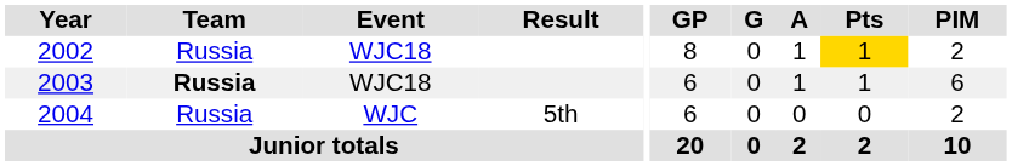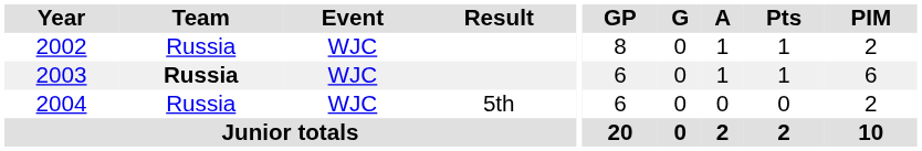 <table border="0" cellpadding="1" cellspacing="0" ID="Table3" style="text-align:center; width:40em">
 <tr ALIGN="center" bgcolor="#e0e0e0">
 <th>Year</th>
 <th>Team</th>
 <th>Event</th>
 <th>Result</th>
 <th rowspan="99" bgcolor="#ffffff"></th>
 <th>GP</th>
 <th>G</th>
 <th>A</th>
 <th>Pts</th>
 <th>PIM</th>
 </tr>
 <tr>
 <td><a href='#'>2002</a></td>
 <td><a href='#'>Russia</a></td>
-<td><a href='#'>WJC18</a></td>
+<td><a href='#'>WJC</a></td>
 <td></td>
 <td>8</td>
 <td>0</td>
 <td>1</td>
-<td style="background: gold;">1</td>
+<td>1</td>
 <td>2</td>
 </tr>
 <tr bgcolor="#f0f0f0">
 <td><a href='#'>2003</a></td>
 <td><strong>Russia</strong></td>
-<td>WJC18</td>
+<td><a href='#'>WJC</a></td>
 <td></td>
 <td>6</td>
 <td>0</td>
 <td>1</td>
 <td>1</td>
 <td>6</td>
 </tr>
 <tr>
 <td><a href='#'>2004</a></td>
 <td><a href='#'>Russia</a></td>
 <td><a href='#'>WJC</a></td>
 <td>5th</td>
 <td>6</td>
 <td>0</td>
 <td>0</td>
 <td>0</td>
 <td>2</td>
 </tr>
 <tr bgcolor="#e0e0e0">
 <th colspan="4">Junior totals</th>
 <th>20</th>
 <th>0</th>
 <th>2</th>
 <th>2</th>
 <th>10</th>
 </tr>
 </table>
